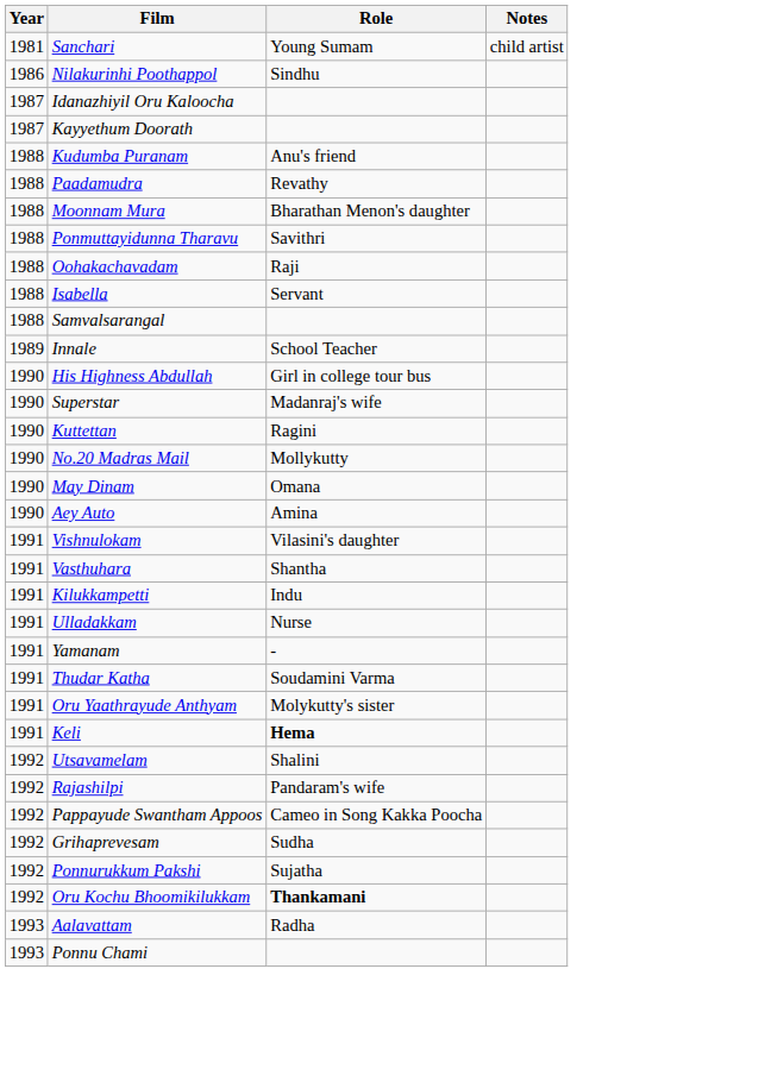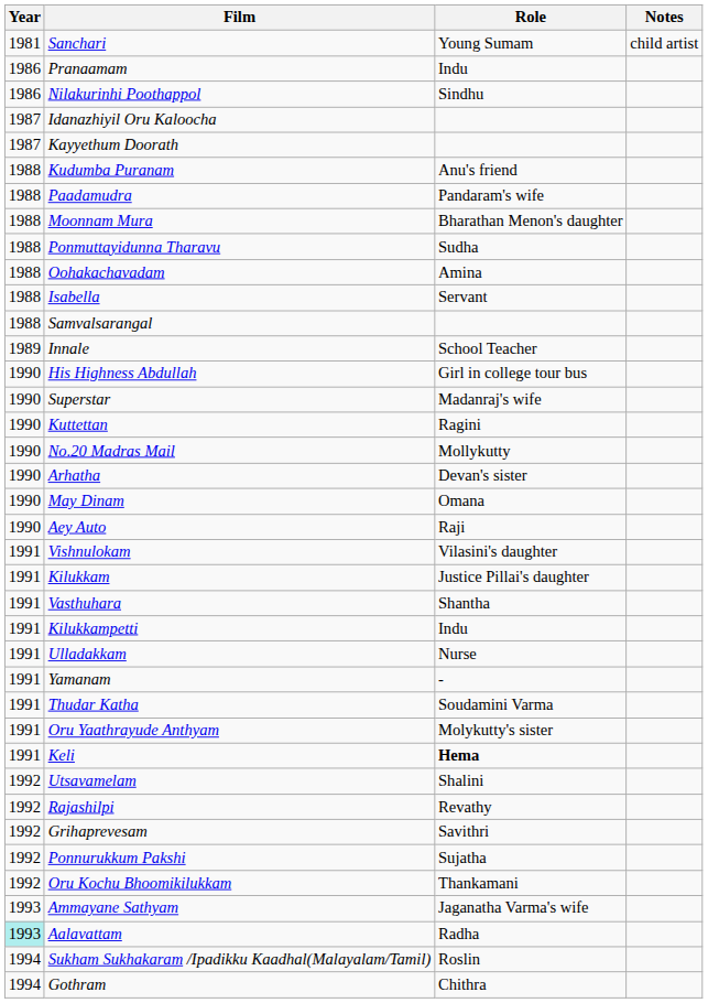 <table class="wikitable sortable">
 <tr>
 <th>Year</th>
 <th>Film</th>
 <th>Role</th>
 <th class="unsortable">Notes</th>
 </tr>
 <tr>
 <td>1981</td>
 <td><em><a href='#'>Sanchari</a></em></td>
 <td>Young Sumam</td>
 <td>child artist</td>
+</tr>
+<tr>
+<td>1986</td>
+<td><em>Pranaamam</em></td>
+<td>Indu</td>
+<td></td>
 </tr>
 <tr>
 <td>1986</td>
 <td><a href='#'><em>Nilakurinhi Poothappol</em></a></td>
 <td>Sindhu</td>
 <td></td>
 </tr>
 <tr>
 <td>1987</td>
 <td><em>Idanazhiyil Oru Kaloocha</em></td>
 <td></td>
 <td></td>
 </tr>
 <tr>
 <td>1987</td>
 <td><em>Kayyethum Doorath</em></td>
 <td></td>
 <td></td>
 </tr>
 <tr>
 <td>1988</td>
 <td><em><a href='#'>Kudumba Puranam</a></em></td>
 <td>Anu's friend</td>
 <td></td>
 </tr>
 <tr>
 <td>1988</td>
 <td><a href='#'><em>Paadamudra</em></a></td>
-<td>Revathy</td>
+<td>Pandaram's wife</td>
 <td></td>
 </tr>
 <tr>
 <td>1988</td>
 <td><em><a href='#'>Moonnam Mura</a></em></td>
 <td>Bharathan Menon's daughter</td>
 <td></td>
 </tr>
 <tr>
 <td>1988</td>
 <td><em><a href='#'>Ponmuttayidunna Tharavu</a></em></td>
-<td>Savithri</td>
+<td>Sudha</td>
 <td></td>
 </tr>
 <tr>
 <td>1988</td>
 <td><em><a href='#'>Oohakachavadam</a></em></td>
-<td>Raji</td>
+<td>Amina</td>
 <td></td>
 </tr>
 <tr>
 <td>1988</td>
 <td><a href='#'><em>Isabella</em></a></td>
 <td>Servant</td>
 <td></td>
 </tr>
 <tr>
 <td>1988</td>
 <td><em>Samvalsarangal</em></td>
 <td></td>
 <td></td>
 </tr>
 <tr>
 <td>1989</td>
 <td><em>Innale</em></td>
 <td>School Teacher</td>
 <td></td>
 </tr>
 <tr>
 <td>1990</td>
 <td><em><a href='#'>His Highness Abdullah</a></em></td>
 <td>Girl in college tour bus</td>
 <td></td>
 </tr>
 <tr>
 <td>1990</td>
 <td><em>Superstar</em></td>
 <td>Madanraj's wife</td>
 <td></td>
 </tr>
 <tr>
 <td>1990</td>
 <td><em><a href='#'>Kuttettan</a></em></td>
 <td>Ragini</td>
 <td></td>
 </tr>
 <tr>
 <td>1990</td>
 <td><em><a href='#'>No.20 Madras Mail</a></em></td>
 <td>Mollykutty</td>
 <td></td>
 </tr>
 <tr>
 <td>1990</td>
+<td><em><a href='#'>Arhatha</a></em></td>
+<td>Devan's sister</td>
+<td></td>
+</tr>
+<tr>
+<td>1990</td>
 <td><em><a href='#'>May Dinam</a></em></td>
 <td>Omana</td>
 <td></td>
 </tr>
 <tr>
 <td>1990</td>
 <td><em><a href='#'>Aey Auto</a></em></td>
-<td>Amina</td>
+<td>Raji</td>
 <td></td>
 </tr>
 <tr>
 <td>1991</td>
 <td><em><a href='#'>Vishnulokam</a></em></td>
 <td>Vilasini's daughter</td>
+<td></td>
+</tr>
+<tr>
+<td>1991</td>
+<td><em><a href='#'>Kilukkam</a></em></td>
+<td>Justice Pillai's daughter</td>
 <td></td>
 </tr>
 <tr>
 <td>1991</td>
 <td><em><a href='#'>Vasthuhara</a></em></td>
 <td>Shantha</td>
 <td></td>
 </tr>
 <tr>
 <td>1991</td>
 <td><em><a href='#'>Kilukkampetti</a></em></td>
 <td>Indu</td>
 <td></td>
 </tr>
 <tr>
 <td>1991</td>
 <td><em><a href='#'>Ulladakkam</a></em></td>
 <td>Nurse</td>
 <td></td>
 </tr>
 <tr>
 <td>1991</td>
 <td><em>Yamanam</em></td>
 <td>-</td>
 <td></td>
 </tr>
 <tr>
 <td>1991</td>
 <td><em><a href='#'>Thudar Katha</a></em></td>
 <td>Soudamini Varma</td>
 <td></td>
 </tr>
 <tr>
 <td>1991</td>
 <td><em><a href='#'>Oru Yaathrayude Anthyam</a></em></td>
 <td>Molykutty's sister</td>
 <td></td>
 </tr>
 <tr>
 <td>1991</td>
 <td><a href='#'><em>Keli</em></a></td>
 <td><strong>Hema</strong></td>
 <td></td>
 </tr>
 <tr>
 <td>1992</td>
 <td><em><a href='#'>Utsavamelam</a></em></td>
 <td>Shalini</td>
 <td></td>
 </tr>
 <tr>
 <td>1992</td>
 <td><em><a href='#'>Rajashilpi</a></em></td>
-<td>Pandaram's wife</td>
-<td></td>
-</tr>
-<tr>
-<td>1992</td>
-<td><em>Pappayude Swantham Appoos</em></td>
-<td>Cameo in Song Kakka Poocha</td>
+<td>Revathy</td>
 <td></td>
 </tr>
 <tr>
 <td>1992</td>
 <td><em>Grihaprevesam</em></td>
-<td>Sudha</td>
+<td>Savithri</td>
 <td></td>
 </tr>
 <tr>
 <td>1992</td>
 <td><em><a href='#'>Ponnurukkum Pakshi</a></em></td>
 <td>Sujatha</td>
 <td></td>
 </tr>
 <tr>
 <td>1992</td>
 <td><em><a href='#'>Oru Kochu Bhoomikilukkam</a></em></td>
-<td><strong>Thankamani</strong></td>
+<td>Thankamani</td>
 <td></td>
 </tr>
 <tr>
 <td>1993</td>
+<td><em><a href='#'>Ammayane Sathyam</a></em></td>
+<td>Jaganatha Varma's wife</td>
+<td></td>
+</tr>
+<tr>
+<td style="background: paleturquoise;">1993</td>
 <td><a href='#'><em>Aalavattam</em></a></td>
 <td>Radha</td>
 <td></td>
 </tr>
 <tr>
-<td>1993</td>
-<td><em>Ponnu Chami</em></td>
+<td>1994</td>
+<td><em><a href='#'>Sukham Sukhakaram</a> /Ipadikku Kaadhal(Malayalam/Tamil)</em></td>
+<td>Roslin</td>
 <td></td>
+</tr>
+<tr>
+<td>1994</td>
+<td><em>Gothram</em></td>
+<td>Chithra</td>
 <td></td>
 </tr>
 </table>
